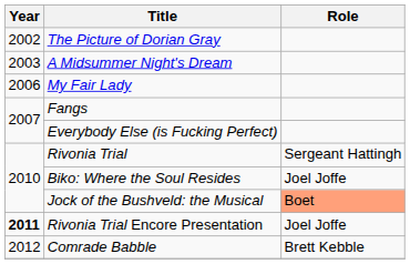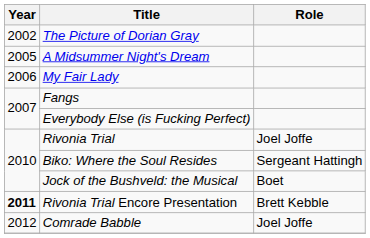 <table class="wikitable sortable">
 <tr>
 <th>Year</th>
 <th>Title</th>
 <th>Role</th>
 </tr>
 <tr>
 <td>2002</td>
 <td><em><a href='#'>The Picture of Dorian Gray</a></em></td>
 <td></td>
 </tr>
 <tr>
-<td>2003</td>
+<td>2005</td>
 <td><em><a href='#'>A Midsummer Night's Dream</a></em></td>
 <td></td>
 </tr>
 <tr>
 <td>2006</td>
 <td><em><a href='#'>My Fair Lady</a></em></td>
 <td></td>
 </tr>
 <tr>
 <td rowspan="2">2007</td>
 <td><em>Fangs</em></td>
 <td></td>
 </tr>
 <tr>
 <td><em>Everybody Else (is Fucking Perfect)</em></td>
 <td></td>
 </tr>
 <tr>
 <td rowspan="3">2010</td>
 <td><em>Rivonia Trial</em></td>
+<td>Joel Joffe</td>
+</tr>
+<tr>
+<td><em>Biko: Where the Soul Resides</em></td>
 <td>Sergeant Hattingh</td>
 </tr>
 <tr>
-<td><em>Biko: Where the Soul Resides</em></td>
-<td>Joel Joffe</td>
-</tr>
-<tr>
 <td><em>Jock of the Bushveld: the Musical</em></td>
-<td style="background: lightsalmon;">Boet</td>
+<td>Boet</td>
 </tr>
 <tr>
 <td><strong>2011</strong></td>
 <td><em>Rivonia Trial</em> Encore Presentation</td>
-<td>Joel Joffe</td>
+<td>Brett Kebble</td>
 </tr>
 <tr>
 <td>2012</td>
 <td><em>Comrade Babble</em></td>
-<td>Brett Kebble</td>
+<td>Joel Joffe</td>
 </tr>
 <tr>
 </tr>
 </table>
